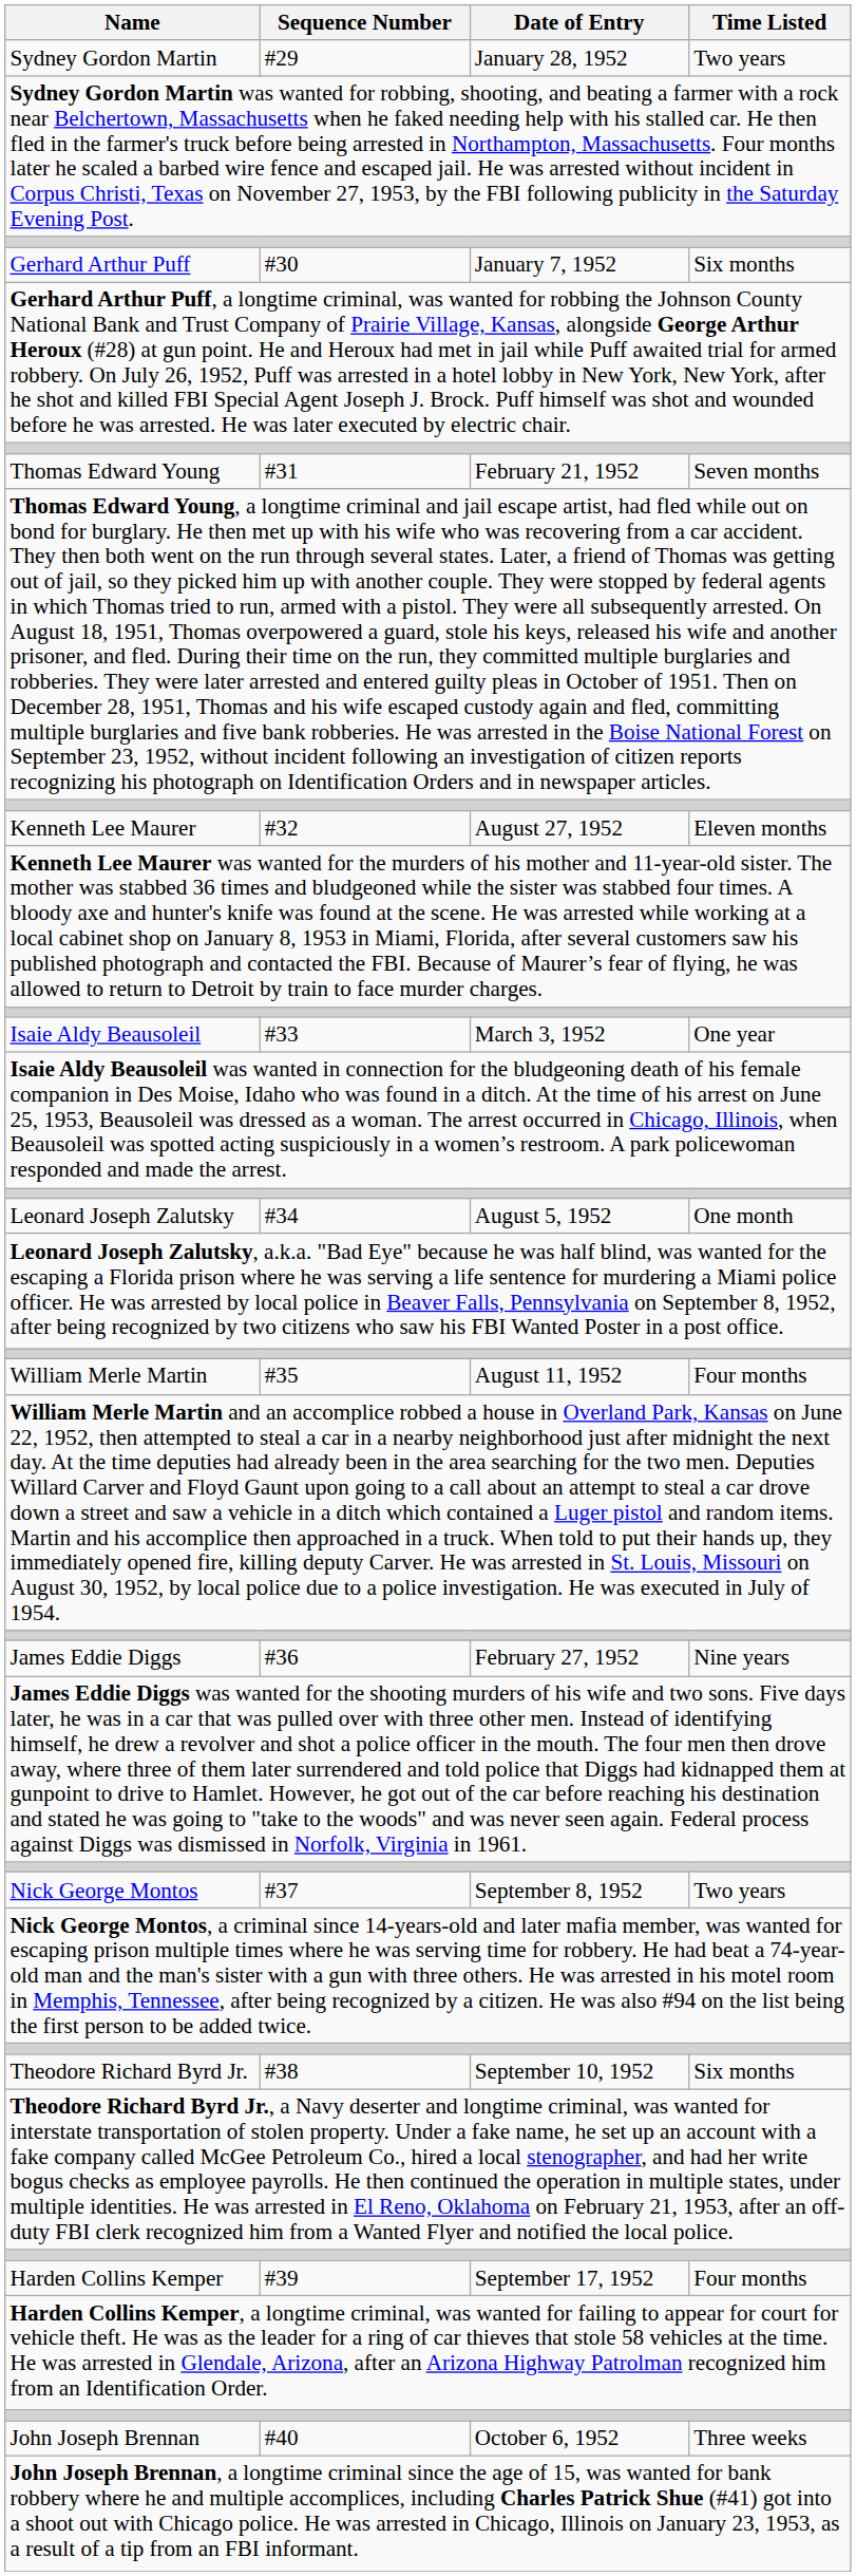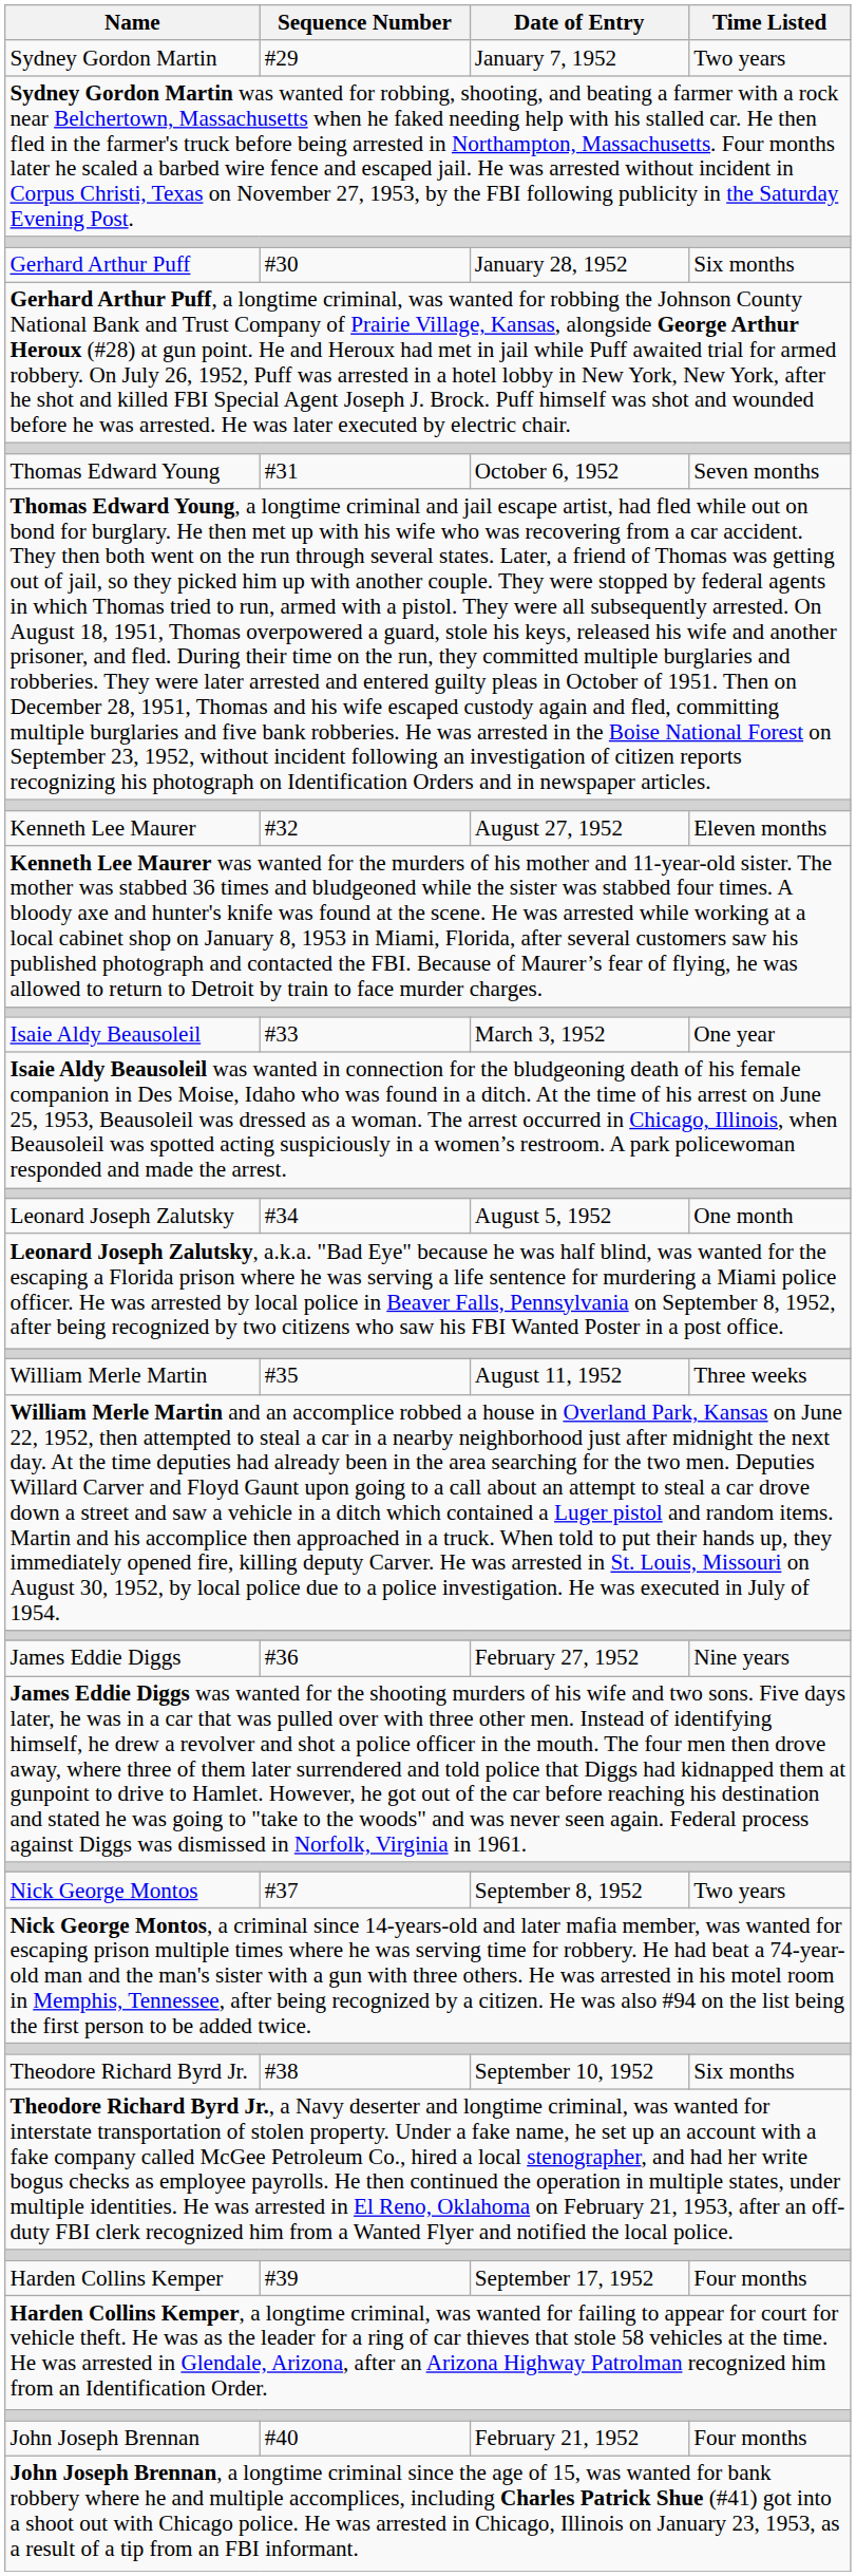 <table class="wikitable">
 <tr>
 <th>Name</th>
 <th>Sequence Number</th>
 <th>Date of Entry</th>
 <th>Time Listed</th>
 </tr>
 <tr>
 <td height="10">Sydney Gordon Martin</td>
 <td>#29</td>
-<td>January 28, 1952</td>
+<td>January 7, 1952</td>
 <td>Two years</td>
 </tr>
 <tr>
 <td colspan="4" height="75" valign="top"><strong>Sydney Gordon Martin</strong> was wanted for robbing, shooting, and beating a farmer with a rock near <a href='#'>Belchertown, Massachusetts</a> when he faked needing help with his stalled car. He then fled in the farmer's truck before being arrested in <a href='#'>Northampton, Massachusetts</a>. Four months later he scaled a barbed wire fence and escaped jail. He was arrested without incident in <a href='#'>Corpus Christi, Texas</a> on November 27, 1953, by the FBI following publicity in <a href='#'>the Saturday Evening Post</a>.</td>
 </tr>
 <tr>
 <td colspan="4" style="background-color:lightgrey;"></td>
 </tr>
 <tr>
 <td height="10"><a href='#'>Gerhard Arthur Puff</a></td>
 <td>#30</td>
-<td>January 7, 1952</td>
+<td>January 28, 1952</td>
 <td>Six months</td>
 </tr>
 <tr>
 <td colspan="4" height="75" valign="top"><strong>Gerhard Arthur Puff</strong>, a longtime criminal, was wanted for robbing the Johnson County National Bank and Trust Company of <a href='#'>Prairie Village, Kansas</a>, alongside <strong>George Arthur Heroux</strong> (#28) at gun point. He and Heroux had met in jail while Puff awaited trial for armed robbery. On July 26, 1952, Puff was arrested in a hotel lobby in New York, New York, after he shot and killed FBI Special Agent Joseph J. Brock. Puff himself was shot and wounded before he was arrested. He was later executed by electric chair.</td>
 </tr>
 <tr>
 <td colspan="4" style="background-color:lightgrey;"></td>
 </tr>
 <tr>
 <td height="10">Thomas Edward Young</td>
 <td>#31</td>
-<td>February 21, 1952</td>
+<td>October 6, 1952</td>
 <td>Seven months</td>
 </tr>
 <tr>
 <td colspan="4" height="75" valign="top"><strong>Thomas Edward Young</strong>, a longtime criminal and jail escape artist, had fled while out on bond for burglary. He then met up with his wife who was recovering from a car accident. They then both went on the run through several states. Later, a friend of Thomas was getting out of jail, so they picked him up with another couple. They were stopped by federal agents in which Thomas tried to run, armed with a pistol. They were all subsequently arrested. On August 18, 1951, Thomas overpowered a guard, stole his keys, released his wife and another prisoner, and fled. During their time on the run, they committed multiple burglaries and robberies. They were later arrested and entered guilty pleas in October of 1951. Then on December 28, 1951, Thomas and his wife escaped custody again and fled, committing multiple burglaries and five bank robberies. He was arrested in the <a href='#'>Boise National Forest</a> on September 23, 1952, without incident following an investigation of citizen reports recognizing his photograph on Identification Orders and in newspaper articles.</td>
 </tr>
 <tr>
 <td colspan="4" style="background-color:lightgrey;"></td>
 </tr>
 <tr>
 <td height="10">Kenneth Lee Maurer</td>
 <td>#32</td>
 <td>August 27, 1952</td>
 <td>Eleven months</td>
 </tr>
 <tr>
 <td colspan="4" height="75" valign="top"><strong>Kenneth Lee Maurer</strong> was wanted for the murders of his mother and 11-year-old sister. The mother was stabbed 36 times and bludgeoned while the sister was stabbed four times. A bloody axe and hunter's knife was found at the scene.  He was arrested while working at a local cabinet shop on January 8, 1953 in Miami, Florida, after several customers saw his published photograph and contacted the FBI. Because of Maurer’s fear of flying, he was allowed to return to Detroit by train to face murder charges.</td>
 </tr>
 <tr>
 <td colspan="4" style="background-color:lightgrey;"></td>
 </tr>
 <tr>
 <td height="10"><a href='#'>Isaie Aldy Beausoleil</a></td>
 <td>#33</td>
 <td>March 3, 1952</td>
 <td>One year</td>
 </tr>
 <tr>
 <td colspan="4" height="75" valign="top"><strong>Isaie Aldy Beausoleil</strong> was wanted in connection for the bludgeoning death of his female companion in Des Moise, Idaho who was found in a ditch. At the time of his arrest on June 25, 1953, Beausoleil was dressed as a woman. The arrest occurred in <a href='#'>Chicago, Illinois</a>, when Beausoleil was spotted acting suspiciously in a women’s restroom. A park policewoman responded and made the arrest.</td>
 </tr>
 <tr>
 <td colspan="4" style="background-color:lightgrey;"></td>
 </tr>
 <tr>
 <td height="10">Leonard Joseph Zalutsky</td>
 <td>#34</td>
 <td>August 5, 1952</td>
 <td>One month</td>
 </tr>
 <tr>
 <td colspan="4" height="75" valign="top"><strong>Leonard Joseph Zalutsky</strong>, a.k.a. "Bad Eye" because he was half blind, was wanted for the escaping a Florida prison where he was serving a life sentence for murdering a Miami police officer.  He was arrested by local police in <a href='#'>Beaver Falls, Pennsylvania</a> on September 8, 1952, after being recognized by two citizens who saw his FBI Wanted Poster in a post office.</td>
 </tr>
 <tr>
 <td colspan="4" style="background-color:lightgrey;"></td>
 </tr>
 <tr>
 <td height="10">William Merle Martin</td>
 <td>#35</td>
 <td>August 11, 1952</td>
-<td>Four months</td>
+<td>Three weeks</td>
 </tr>
 <tr>
 <td colspan="4" height="75" valign="top"><strong>William Merle Martin</strong> and an accomplice robbed a house in <a href='#'>Overland Park, Kansas</a> on June 22, 1952, then attempted to steal a car in a nearby neighborhood just after midnight the next day. At the time deputies had already been in the area searching for the two men. Deputies Willard Carver and Floyd Gaunt upon going to a call about an attempt to steal a car drove down a street and saw a vehicle in a ditch which contained a <a href='#'>Luger pistol</a> and random items. Martin and his accomplice then approached in a truck. When told to put their hands up, they immediately opened fire, killing deputy Carver.  He was arrested in <a href='#'>St. Louis, Missouri</a> on August 30, 1952, by local police due to a police investigation. He was executed in July of 1954.</td>
 </tr>
 <tr>
 <td colspan="4" style="background-color:lightgrey;"></td>
 </tr>
 <tr>
 <td height="10">James Eddie Diggs</td>
 <td>#36</td>
 <td>February 27, 1952</td>
 <td>Nine years</td>
 </tr>
 <tr>
 <td colspan="4" height="75" valign="top"><strong>James Eddie Diggs</strong> was wanted for the shooting murders of his wife and two sons. Five days later, he was in a car that was pulled over with three other men. Instead of identifying himself, he drew a revolver and shot a police officer in the mouth. The four men then drove away, where three of them later surrendered and told police that Diggs had kidnapped them at gunpoint to drive to Hamlet. However, he got out of the car before reaching his destination and stated he was going to "take to the woods" and was never seen again. Federal process against Diggs was dismissed in <a href='#'>Norfolk, Virginia</a> in 1961.</td>
 </tr>
 <tr>
 <td colspan="4" style="background-color:lightgrey;"></td>
 </tr>
 <tr>
 <td height="10"><a href='#'>Nick George Montos</a></td>
 <td>#37</td>
 <td>September 8, 1952</td>
 <td>Two years</td>
 </tr>
 <tr>
 <td colspan="4" height="75" valign="top"><strong>Nick George Montos</strong>, a criminal since 14-years-old and later mafia member, was wanted for escaping prison multiple times where he was serving time for robbery. He had beat a 74-year-old man and the man's sister with a gun with three others. He was arrested in his motel room in <a href='#'>Memphis, Tennessee</a>, after being recognized by a citizen. He was also #94 on the list being the first person to be added twice.</td>
 </tr>
 <tr>
 <td colspan="4" style="background-color:lightgrey;"></td>
 </tr>
 <tr>
 <td height="10">Theodore Richard Byrd Jr.</td>
 <td>#38</td>
 <td>September 10, 1952</td>
 <td>Six months</td>
 </tr>
 <tr>
 <td colspan="4" height="75" valign="top"><strong>Theodore Richard Byrd Jr.</strong>, a Navy deserter and longtime criminal, was wanted for interstate transportation of stolen property. Under a fake name, he set up an account with a fake company called McGee Petroleum Co., hired a local <a href='#'>stenographer</a>, and had her write bogus checks as employee payrolls. He then continued the operation in multiple states, under multiple identities. He was arrested in <a href='#'>El Reno, Oklahoma</a> on February 21, 1953, after an off-duty FBI clerk recognized him from a Wanted Flyer and notified the local police.</td>
 </tr>
 <tr>
 <td colspan="4" style="background-color:lightgrey;"></td>
 </tr>
 <tr>
 <td height="10">Harden Collins Kemper</td>
 <td>#39</td>
 <td>September 17, 1952</td>
 <td>Four months</td>
 </tr>
 <tr>
 <td colspan="4" height="75" valign="top"><strong>Harden Collins Kemper</strong>, a longtime criminal, was wanted for failing to appear for court for vehicle theft. He was as the leader for a ring of car thieves that stole 58 vehicles at the time. He was arrested in <a href='#'>Glendale, Arizona</a>, after an <a href='#'>Arizona Highway Patrolman</a> recognized him from an Identification Order.</td>
 </tr>
 <tr>
 <td colspan="4" style="background-color:lightgrey;"></td>
 </tr>
 <tr>
 <td height="10">John Joseph Brennan</td>
 <td>#40</td>
-<td>October 6, 1952</td>
-<td>Three weeks</td>
+<td>February 21, 1952</td>
+<td>Four months</td>
 </tr>
 <tr>
 <td colspan="4" height="75" valign="top"><strong>John Joseph Brennan</strong>, a longtime criminal since the age of 15, was wanted for bank robbery where he and multiple accomplices, including <strong>Charles Patrick Shue</strong> (#41) got into a shoot out with Chicago police. He was arrested in Chicago, Illinois on January 23, 1953, as a result of a tip from an FBI informant.</td>
 </tr>
 </table>
